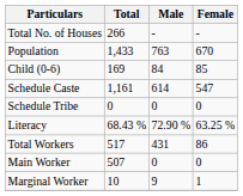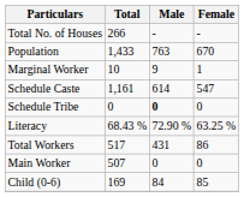 <table class="wikitable sortable">
 <tr>
 <th>Particulars</th>
 <th>Total</th>
 <th>Male</th>
 <th>Female</th>
 </tr>
 <tr>
 <td>Total No. of Houses</td>
 <td>266</td>
 <td>-</td>
 <td>-</td>
 </tr>
 <tr>
 <td>Population</td>
 <td>1,433</td>
 <td>763</td>
 <td>670</td>
 </tr>
 <tr>
-<td>Child (0-6)</td>
-<td>169</td>
-<td>84</td>
-<td>85</td>
+<td>Marginal Worker</td>
+<td>10</td>
+<td>9</td>
+<td>1</td>
 </tr>
 <tr>
 <td>Schedule Caste</td>
 <td>1,161</td>
 <td>614</td>
 <td>547</td>
 </tr>
 <tr>
 <td>Schedule Tribe</td>
 <td>0</td>
-<td>0</td>
+<td><strong>0</strong></td>
 <td>0</td>
 </tr>
 <tr>
 <td>Literacy</td>
 <td>68.43 %</td>
 <td>72.90 %</td>
 <td>63.25 %</td>
 </tr>
 <tr>
 <td>Total Workers</td>
 <td>517</td>
 <td>431</td>
 <td>86</td>
 </tr>
 <tr>
 <td>Main Worker</td>
 <td>507</td>
 <td>0</td>
 <td>0</td>
 </tr>
 <tr>
-<td>Marginal Worker</td>
-<td>10</td>
-<td>9</td>
-<td>1</td>
+<td>Child (0-6)</td>
+<td>169</td>
+<td>84</td>
+<td>85</td>
 </tr>
 <tr>
 </tr>
 </table>
